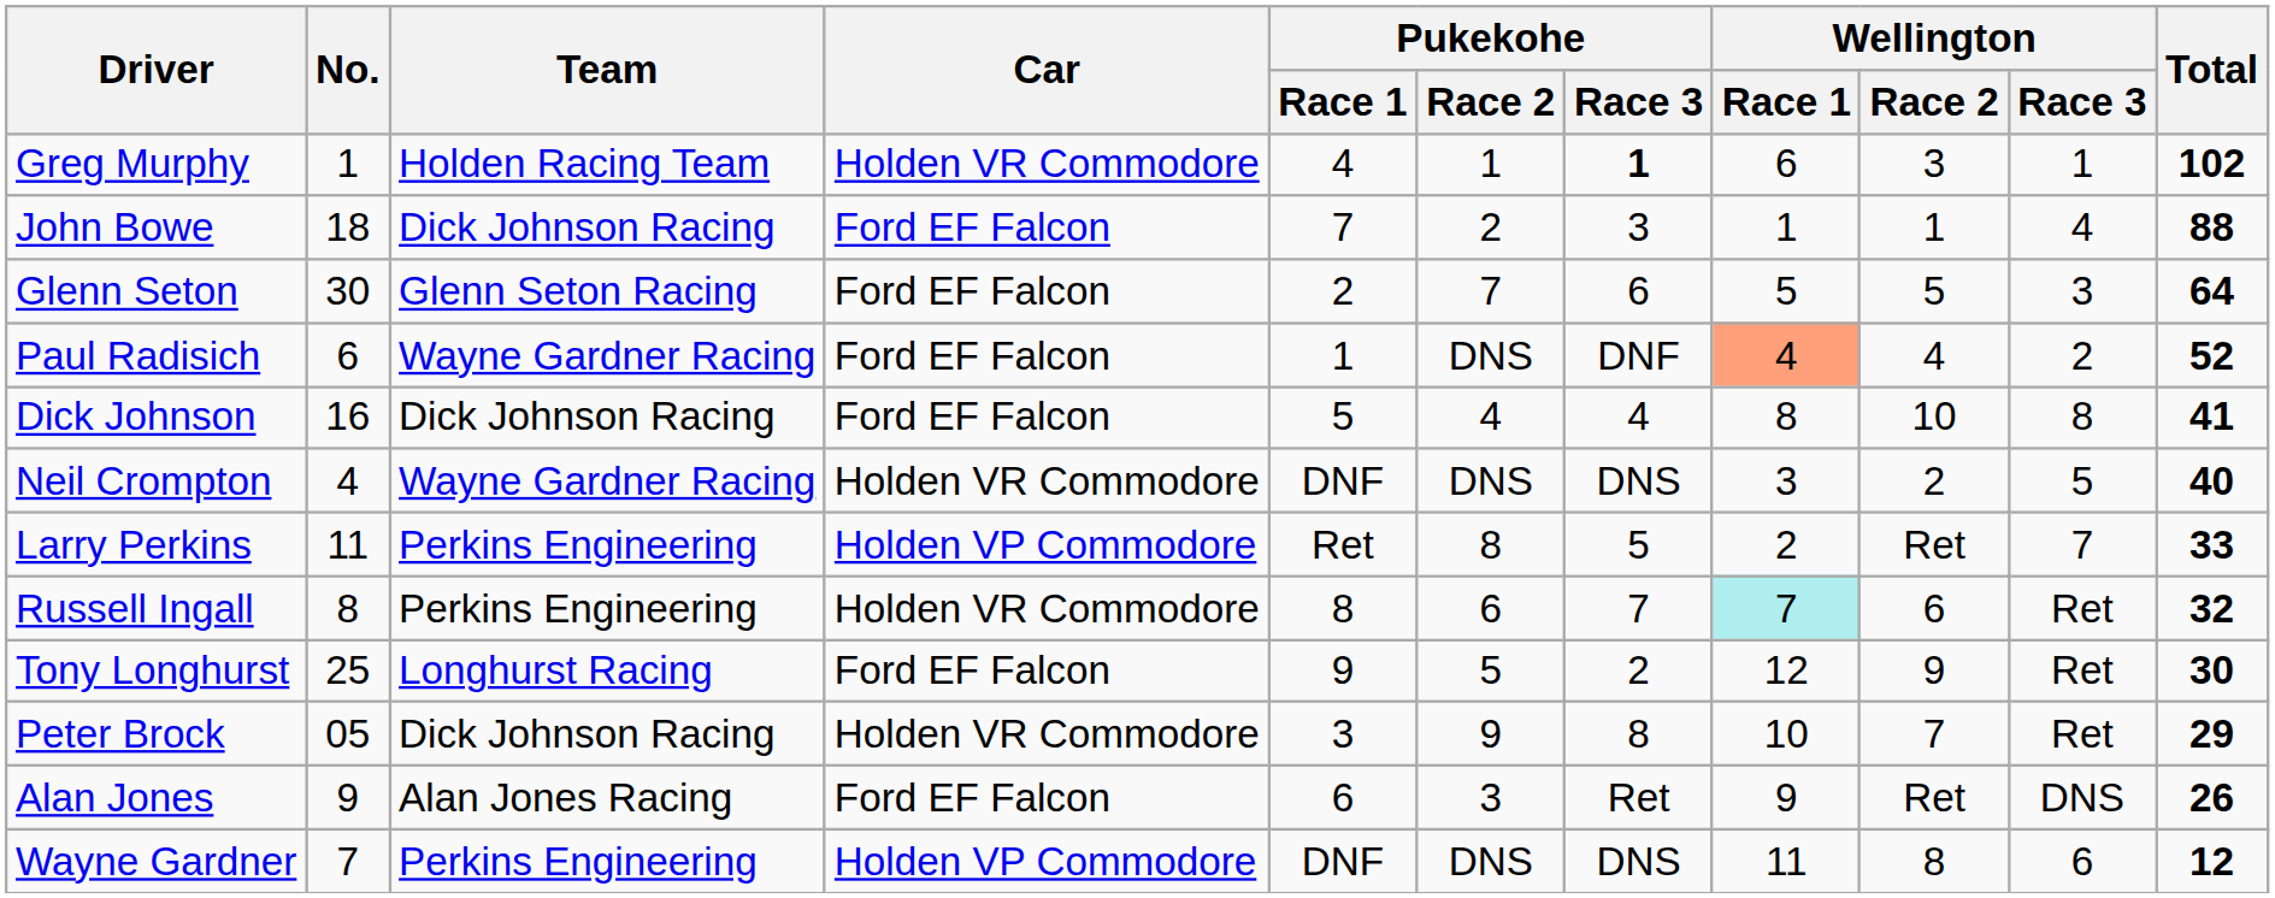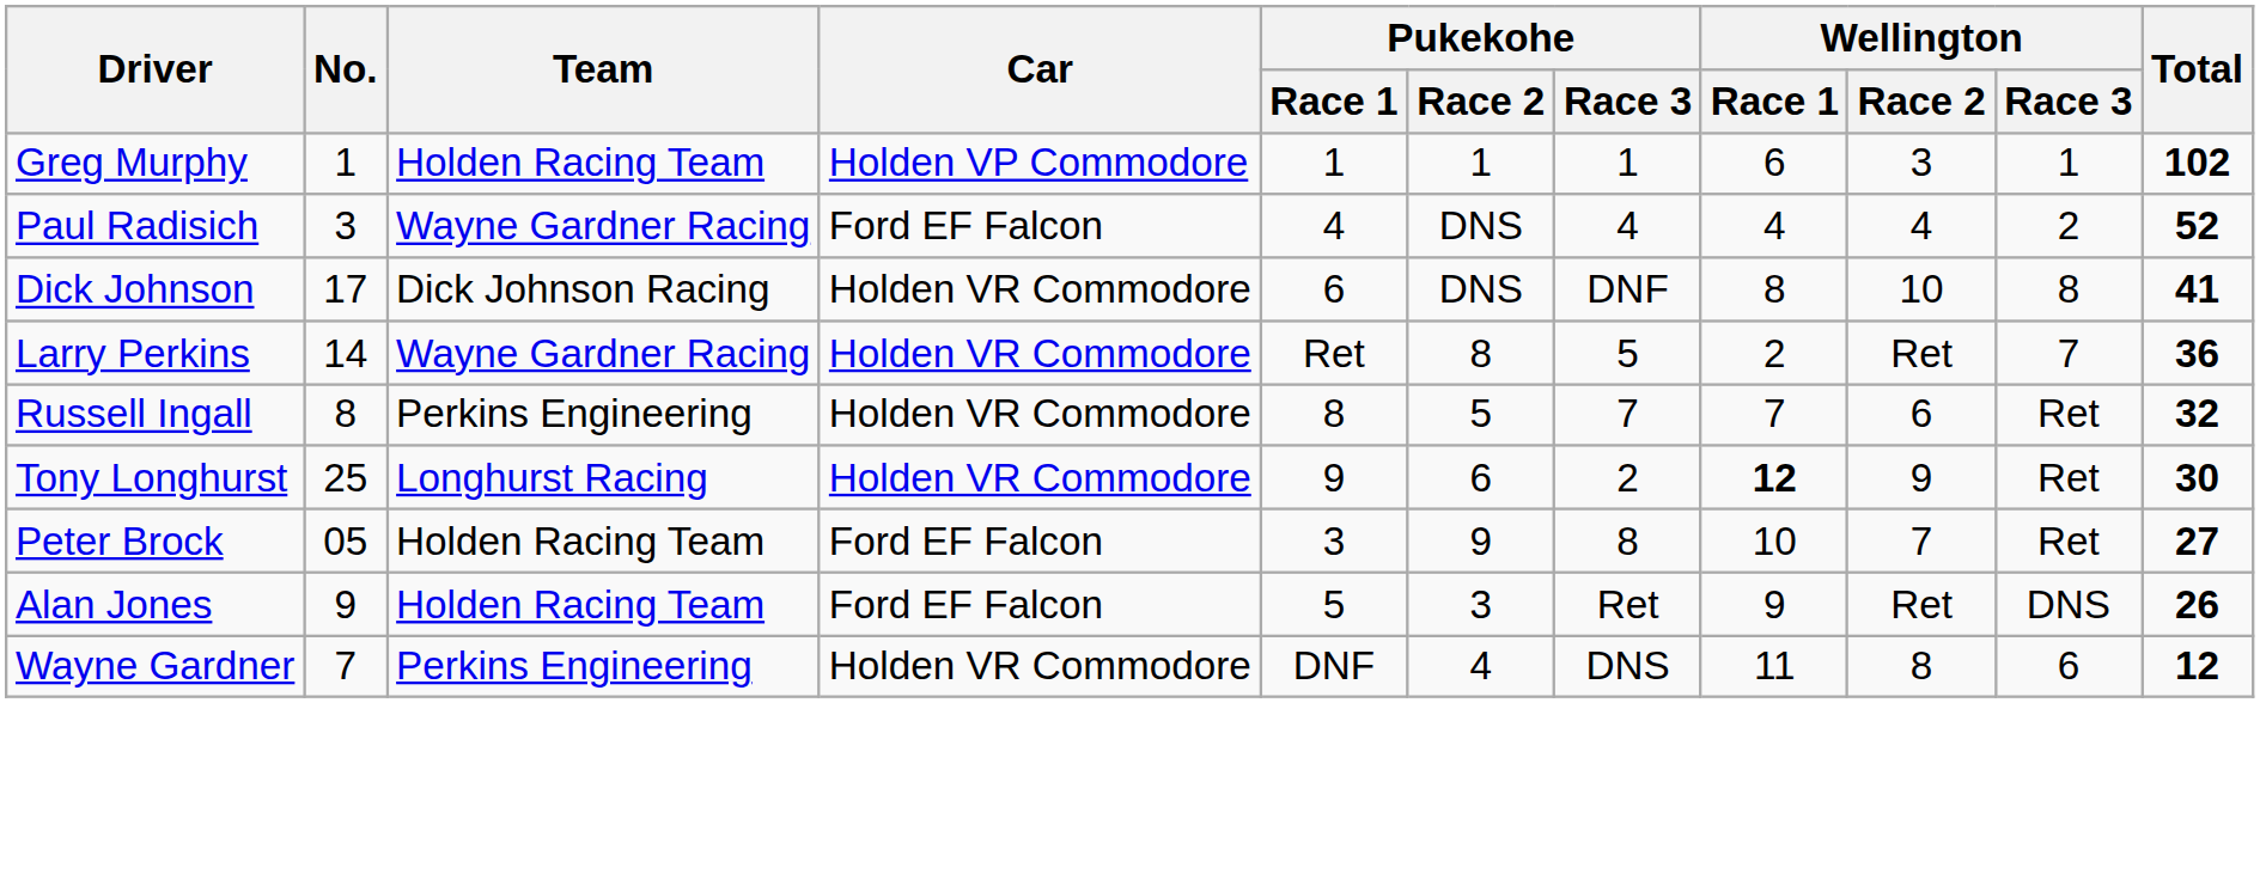 <table class="wikitable" style="font-size: 90%">
 <tr>
 <th rowspan=2>Driver</th>
 <th rowspan=2>No.</th>
 <th rowspan=2>Team</th>
 <th rowspan=2>Car</th>
 <th colspan=3>Pukekohe</th>
 <th colspan=3>Wellington</th>
 <th rowspan=2>Total</th>
 </tr>
 <tr>
 <th>Race 1</th>
 <th>Race 2</th>
 <th>Race 3</th>
 <th>Race 1</th>
 <th>Race 2</th>
 <th>Race 3</th>
 </tr>
 <tr>
 <td> <a href='#'>Greg Murphy</a></td>
 <td align="center">1</td>
 <td><a href='#'>Holden Racing Team</a></td>
-<td><a href='#'>Holden VR Commodore</a></td>
-<td align="center">4</td>
+<td><a href='#'>Holden VP Commodore</a></td>
 <td align="center">1</td>
-<td align="center"><strong>1</strong></td>
+<td align="center">1</td>
+<td align="center">1</td>
 <td align="center">6</td>
 <td align="center">3</td>
 <td align="center">1</td>
 <td align="center"><strong>102</strong></td>
 </tr>
 <tr>
-<td> <a href='#'>John Bowe</a></td>
-<td align="center">18</td>
-<td><a href='#'>Dick Johnson Racing</a></td>
-<td><a href='#'>Ford EF Falcon</a></td>
-<td align="center">7</td>
-<td align="center">2</td>
+<td> <a href='#'>Paul Radisich</a></td>
 <td align="center">3</td>
-<td align="center">1</td>
-<td align="center">1</td>
-<td align="center">4</td>
-<td align="center"><strong>88</strong></td>
-</tr>
-<tr>
-<td> <a href='#'>Glenn Seton</a></td>
-<td align="center">30</td>
-<td><a href='#'>Glenn Seton Racing</a></td>
-<td>Ford EF Falcon</td>
-<td align="center">2</td>
-<td align="center">7</td>
-<td align="center">6</td>
-<td align="center">5</td>
-<td align="center">5</td>
-<td align="center">3</td>
-<td align="center"><strong>64</strong></td>
-</tr>
-<tr>
-<td> <a href='#'>Paul Radisich</a></td>
-<td align="center">6</td>
 <td><a href='#'>Wayne Gardner Racing</a></td>
 <td>Ford EF Falcon</td>
-<td align="center">1</td>
+<td align="center">4</td>
 <td align="center">DNS</td>
-<td align="center">DNF</td>
-<td align="center" style="background: lightsalmon;">4</td>
+<td align="center">4</td>
+<td align="center">4</td>
 <td align="center">4</td>
 <td align="center">2</td>
 <td align="center"><strong>52</strong></td>
 </tr>
 <tr>
 <td> <a href='#'>Dick Johnson</a></td>
-<td align="center">16</td>
+<td align="center">17</td>
 <td>Dick Johnson Racing</td>
-<td>Ford EF Falcon</td>
-<td align="center">5</td>
-<td align="center">4</td>
-<td align="center">4</td>
+<td>Holden VR Commodore</td>
+<td align="center">6</td>
+<td align="center">DNS</td>
+<td align="center">DNF</td>
 <td align="center">8</td>
 <td align="center">10</td>
 <td align="center">8</td>
 <td align="center"><strong>41</strong></td>
 </tr>
 <tr>
-<td> <a href='#'>Neil Crompton</a></td>
-<td align="center">4</td>
+<td> <a href='#'>Larry Perkins</a></td>
+<td align="center">14</td>
 <td><a href='#'>Wayne Gardner Racing</a></td>
-<td>Holden VR Commodore</td>
-<td align="center">DNF</td>
-<td align="center">DNS</td>
-<td align="center">DNS</td>
-<td align="center">3</td>
-<td align="center">2</td>
-<td align="center">5</td>
-<td align="center"><strong>40</strong></td>
-</tr>
-<tr>
-<td> <a href='#'>Larry Perkins</a></td>
-<td align="center">11</td>
-<td><a href='#'>Perkins Engineering</a></td>
-<td><a href='#'>Holden VP Commodore</a></td>
+<td><a href='#'>Holden VR Commodore</a></td>
 <td align="center">Ret</td>
 <td align="center">8</td>
 <td align="center">5</td>
 <td align="center">2</td>
 <td align="center">Ret</td>
 <td align="center">7</td>
-<td align="center"><strong>33</strong></td>
+<td align="center"><strong>36</strong></td>
 </tr>
 <tr>
 <td> <a href='#'>Russell Ingall</a></td>
 <td align="center">8</td>
 <td>Perkins Engineering</td>
 <td>Holden VR Commodore</td>
 <td align="center">8</td>
-<td align="center">6</td>
+<td align="center">5</td>
 <td align="center">7</td>
-<td align="center" style="background: paleturquoise;">7</td>
+<td align="center">7</td>
 <td align="center">6</td>
 <td align="center">Ret</td>
 <td align="center"><strong>32</strong></td>
 </tr>
 <tr>
 <td> <a href='#'>Tony Longhurst</a></td>
 <td align="center">25</td>
 <td><a href='#'>Longhurst Racing</a></td>
-<td>Ford EF Falcon</td>
+<td><a href='#'>Holden VR Commodore</a></td>
 <td align="center">9</td>
-<td align="center">5</td>
+<td align="center">6</td>
 <td align="center">2</td>
-<td align="center">12</td>
+<td align="center"><strong>12</strong></td>
 <td align="center">9</td>
 <td align="center">Ret</td>
 <td align="center"><strong>30</strong></td>
 </tr>
 <tr>
 <td> <a href='#'>Peter Brock</a></td>
 <td align="center">05</td>
-<td>Dick Johnson Racing</td>
-<td>Holden VR Commodore</td>
+<td>Holden Racing Team</td>
+<td>Ford EF Falcon</td>
 <td align="center">3</td>
 <td align="center">9</td>
 <td align="center">8</td>
 <td align="center">10</td>
 <td align="center">7</td>
 <td align="center">Ret</td>
-<td align="center"><strong>29</strong></td>
+<td align="center"><strong>27</strong></td>
 </tr>
 <tr>
 <td> <a href='#'>Alan Jones</a></td>
 <td align="center">9</td>
-<td>Alan Jones Racing</td>
+<td><a href='#'>Holden Racing Team</a></td>
 <td>Ford EF Falcon</td>
-<td align="center">6</td>
+<td align="center">5</td>
 <td align="center">3</td>
 <td align="center">Ret</td>
 <td align="center">9</td>
 <td align="center">Ret</td>
 <td align="center">DNS</td>
 <td align="center"><strong>26</strong></td>
 </tr>
 <tr>
 <td> <a href='#'>Wayne Gardner</a></td>
 <td align="center">7</td>
 <td><a href='#'>Perkins Engineering</a></td>
-<td><a href='#'>Holden VP Commodore</a></td>
+<td>Holden VR Commodore</td>
 <td align="center">DNF</td>
-<td align="center">DNS</td>
+<td align="center">4</td>
 <td align="center">DNS</td>
 <td align="center">11</td>
 <td align="center">8</td>
 <td align="center">6</td>
 <td align="center"><strong>12</strong></td>
 </tr>
 </table>
